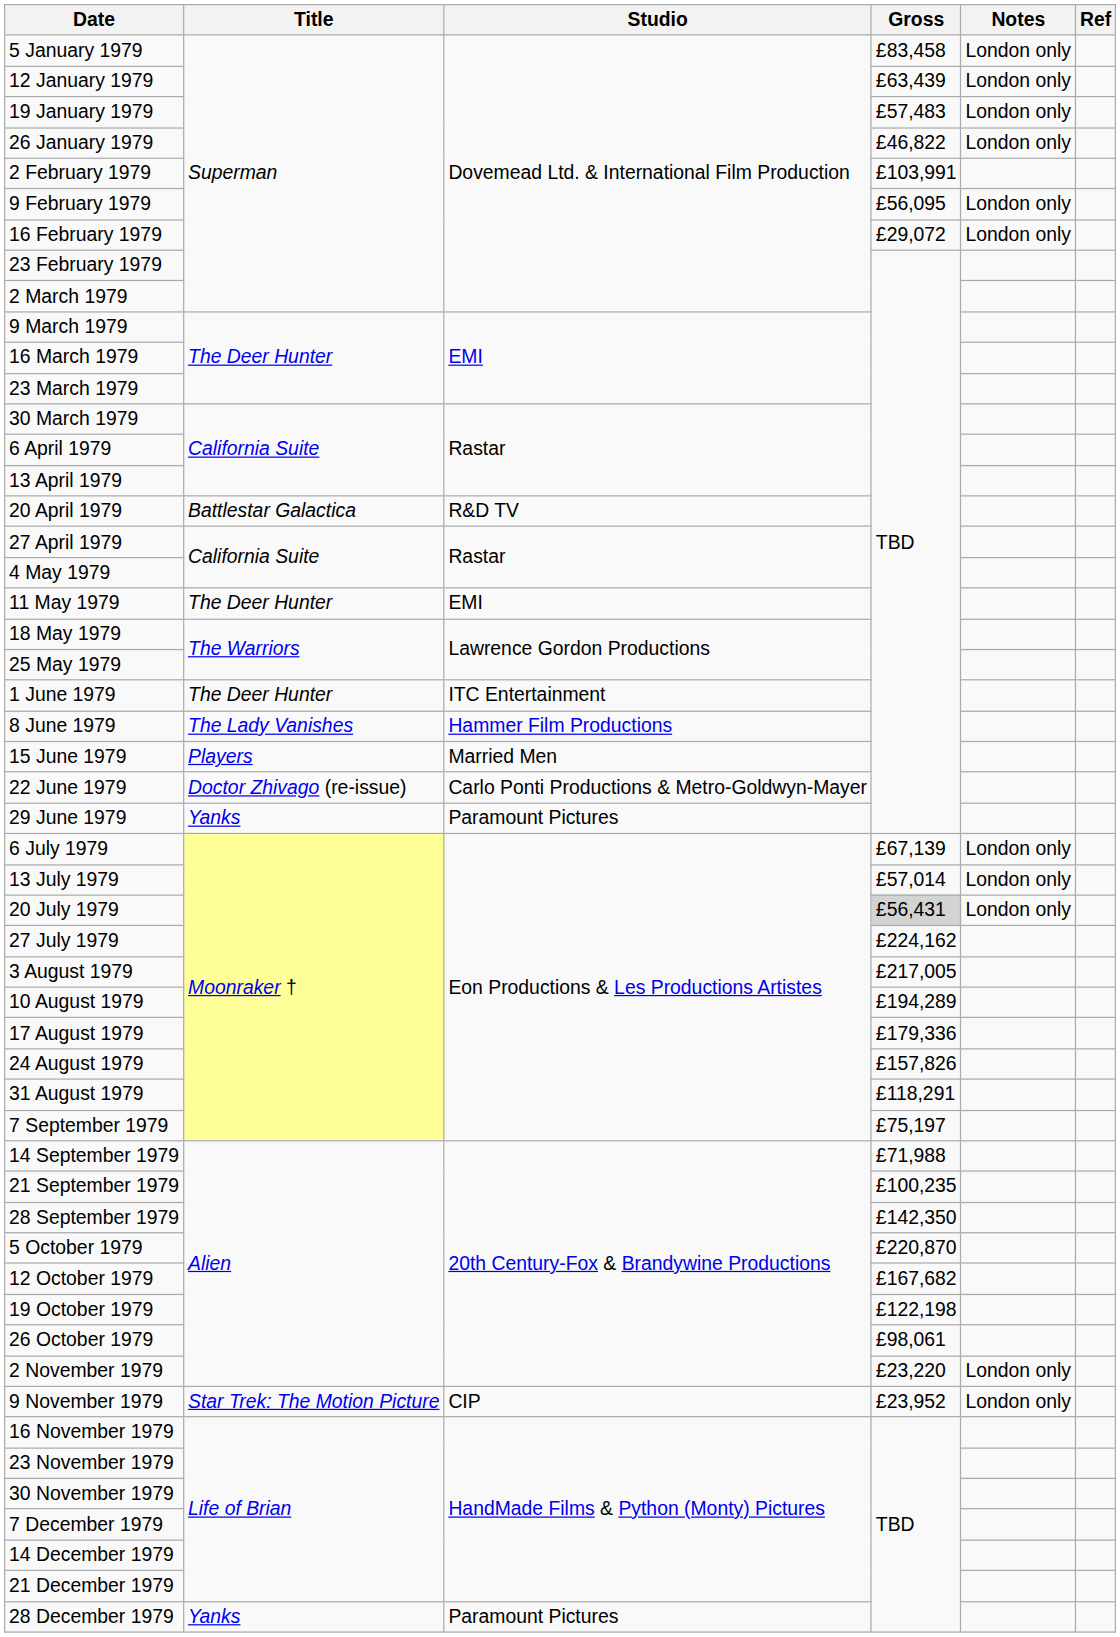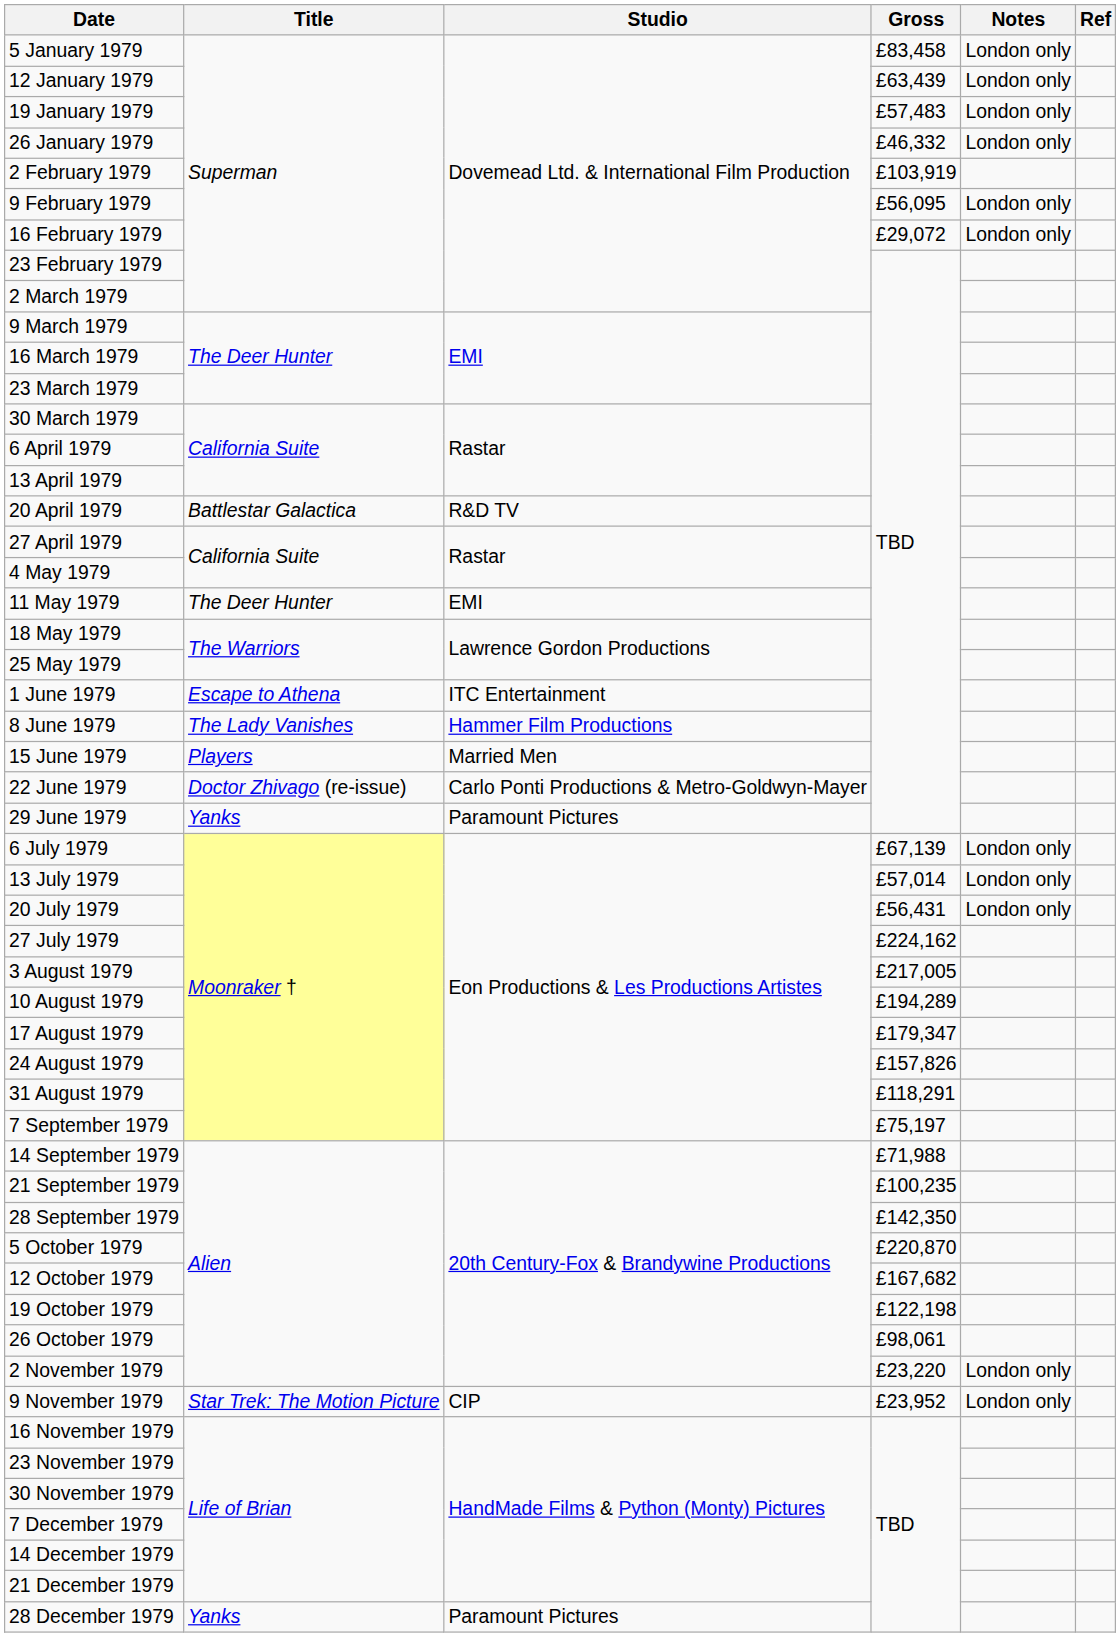 <table class="wikitable sortable">
 <tr>
 <th>Date</th>
 <th>Title</th>
 <th>Studio</th>
 <th>Gross</th>
 <th>Notes</th>
 <th>Ref</th>
 </tr>
 <tr>
 <td>5 January 1979</td>
 <td rowspan="9"><em>Superman</em></td>
 <td rowspan="9">Dovemead Ltd. & International Film Production</td>
 <td>£83,458</td>
 <td>London only</td>
 <td></td>
 </tr>
 <tr>
 <td>12 January 1979</td>
 <td>£63,439</td>
 <td>London only</td>
 <td></td>
 </tr>
 <tr>
 <td>19 January 1979</td>
 <td>£57,483</td>
 <td>London only</td>
 <td></td>
 </tr>
 <tr>
 <td>26 January 1979</td>
-<td>£46,822</td>
+<td>£46,332</td>
 <td>London only</td>
 <td></td>
 </tr>
 <tr>
 <td>2 February 1979</td>
-<td>£103,991</td>
+<td>£103,919</td>
 <td></td>
 <td></td>
 </tr>
 <tr>
 <td>9 February 1979</td>
 <td>£56,095</td>
 <td>London only</td>
 <td></td>
 </tr>
 <tr>
 <td>16 February 1979</td>
 <td>£29,072</td>
 <td>London only</td>
 <td></td>
 </tr>
 <tr>
 <td>23 February 1979</td>
 <td rowspan="19">TBD</td>
 <td></td>
 <td></td>
 </tr>
 <tr>
 <td>2 March 1979</td>
 <td></td>
 <td></td>
 </tr>
 <tr>
 <td>9 March 1979</td>
 <td rowspan="3"><em><a href='#'>The Deer Hunter</a></em></td>
 <td rowspan="3"><a href='#'>EMI</a></td>
 <td></td>
 <td></td>
 </tr>
 <tr>
 <td>16 March 1979</td>
 <td></td>
 <td></td>
 </tr>
 <tr>
 <td>23 March 1979</td>
 <td></td>
 <td></td>
 </tr>
 <tr>
 <td>30 March 1979</td>
 <td rowspan="3"><em><a href='#'>California Suite</a></em></td>
 <td rowspan="3">Rastar</td>
 <td></td>
 <td></td>
 </tr>
 <tr>
 <td>6 April 1979</td>
 <td></td>
 <td></td>
 </tr>
 <tr>
 <td>13 April 1979</td>
 <td></td>
 <td></td>
 </tr>
 <tr>
 <td>20 April 1979</td>
 <td><em>Battlestar Galactica</em></td>
 <td>R&D TV</td>
 <td></td>
 <td></td>
 </tr>
 <tr>
 <td>27 April 1979</td>
 <td rowspan="2"><em>California Suite</em></td>
 <td rowspan="2">Rastar</td>
 <td></td>
 <td></td>
 </tr>
 <tr>
 <td>4 May 1979</td>
 <td></td>
 <td></td>
 </tr>
 <tr>
 <td>11 May 1979</td>
 <td><em>The Deer Hunter</em></td>
 <td>EMI</td>
 <td></td>
 <td></td>
 </tr>
 <tr>
 <td>18 May 1979</td>
 <td rowspan="2"><em><a href='#'>The Warriors</a></em></td>
 <td rowspan="2">Lawrence Gordon Productions</td>
 <td></td>
 <td></td>
 </tr>
 <tr>
 <td>25 May 1979</td>
 <td></td>
 <td></td>
 </tr>
 <tr>
 <td>1 June 1979</td>
-<td><em>The Deer Hunter</em></td>
+<td><em><a href='#'>Escape to Athena</a></em></td>
 <td>ITC Entertainment</td>
 <td></td>
 <td></td>
 </tr>
 <tr>
 <td>8 June 1979</td>
 <td><em><a href='#'>The Lady Vanishes</a></em></td>
 <td><a href='#'>Hammer Film Productions</a></td>
 <td></td>
 <td></td>
 </tr>
 <tr>
 <td>15 June 1979</td>
 <td><em><a href='#'>Players</a></em></td>
 <td>Married Men</td>
 <td></td>
 <td></td>
 </tr>
 <tr>
 <td>22 June 1979</td>
 <td><em><a href='#'>Doctor Zhivago</a></em> (re-issue)</td>
 <td>Carlo Ponti Productions & Metro-Goldwyn-Mayer</td>
 <td></td>
 <td></td>
 </tr>
 <tr>
 <td>29 June 1979</td>
 <td><em><a href='#'>Yanks</a></em></td>
 <td>Paramount Pictures</td>
 <td></td>
 <td></td>
 </tr>
 <tr>
 <td>6 July 1979</td>
 <td rowspan="10" style="background-color:#FFFF99"><em><a href='#'>Moonraker</a></em> †</td>
 <td rowspan="10">Eon Productions & <a href='#'>Les Productions Artistes</a></td>
 <td>£67,139</td>
 <td>London only</td>
 <td></td>
 </tr>
 <tr>
 <td>13 July 1979</td>
 <td>£57,014</td>
 <td>London only</td>
 <td></td>
 </tr>
 <tr>
 <td>20 July 1979</td>
-<td style="background: lightgrey;">£56,431</td>
+<td>£56,431</td>
 <td>London only</td>
 <td></td>
 </tr>
 <tr>
 <td>27 July 1979</td>
 <td>£224,162</td>
 <td></td>
 <td></td>
 </tr>
 <tr>
 <td>3 August 1979</td>
 <td>£217,005</td>
 <td></td>
 <td></td>
 </tr>
 <tr>
 <td>10 August 1979</td>
 <td>£194,289</td>
 <td></td>
 <td></td>
 </tr>
 <tr>
 <td>17 August 1979</td>
-<td>£179,336</td>
+<td>£179,347</td>
 <td></td>
 <td></td>
 </tr>
 <tr>
 <td>24 August 1979</td>
 <td>£157,826</td>
 <td></td>
 <td></td>
 </tr>
 <tr>
 <td>31 August 1979</td>
 <td>£118,291</td>
 <td></td>
 <td></td>
 </tr>
 <tr>
 <td>7 September 1979</td>
 <td>£75,197</td>
 <td></td>
 <td><br></td>
 </tr>
 <tr>
 <td>14 September 1979</td>
 <td rowspan="8"><em><a href='#'>Alien</a></em></td>
 <td rowspan="8"><a href='#'>20th Century-Fox</a> & <a href='#'>Brandywine Productions</a></td>
 <td>£71,988</td>
 <td></td>
 <td></td>
 </tr>
 <tr>
 <td>21 September 1979</td>
 <td>£100,235</td>
 <td></td>
 <td></td>
 </tr>
 <tr>
 <td>28 September 1979</td>
 <td>£142,350</td>
 <td></td>
 <td></td>
 </tr>
 <tr>
 <td>5 October 1979</td>
 <td>£220,870</td>
 <td></td>
 <td></td>
 </tr>
 <tr>
 <td>12 October 1979</td>
 <td>£167,682</td>
 <td></td>
 <td></td>
 </tr>
 <tr>
 <td>19 October 1979</td>
 <td>£122,198</td>
 <td></td>
 <td></td>
 </tr>
 <tr>
 <td>26 October 1979</td>
 <td>£98,061</td>
 <td></td>
 <td></td>
 </tr>
 <tr>
 <td>2 November 1979</td>
 <td>£23,220</td>
 <td>London only</td>
 <td></td>
 </tr>
 <tr>
 <td>9 November 1979</td>
 <td><em><a href='#'>Star Trek: The Motion Picture</a></em></td>
 <td>CIP</td>
 <td>£23,952</td>
 <td>London only</td>
 <td></td>
 </tr>
 <tr>
 <td>16 November 1979</td>
 <td rowspan="6"><em><a href='#'>Life of Brian</a></em></td>
 <td rowspan="6"><a href='#'>HandMade Films</a> & <a href='#'>Python (Monty) Pictures</a></td>
 <td rowspan="7">TBD</td>
 <td></td>
 <td></td>
 </tr>
 <tr>
 <td>23 November 1979</td>
 <td></td>
 <td></td>
 </tr>
 <tr>
 <td>30 November 1979</td>
 <td></td>
 <td></td>
 </tr>
 <tr>
 <td>7 December 1979</td>
 <td></td>
 <td></td>
 </tr>
 <tr>
 <td>14 December 1979</td>
 <td></td>
 <td></td>
 </tr>
 <tr>
 <td>21 December 1979</td>
 <td></td>
 <td></td>
 </tr>
 <tr>
 <td>28 December 1979</td>
 <td><em><a href='#'>Yanks</a></em></td>
 <td>Paramount Pictures</td>
 <td></td>
 <td></td>
 </tr>
 </table>
